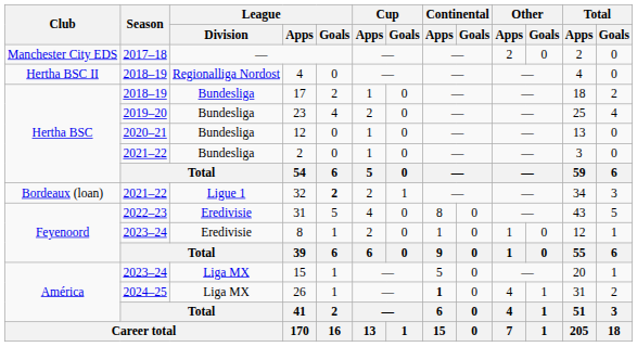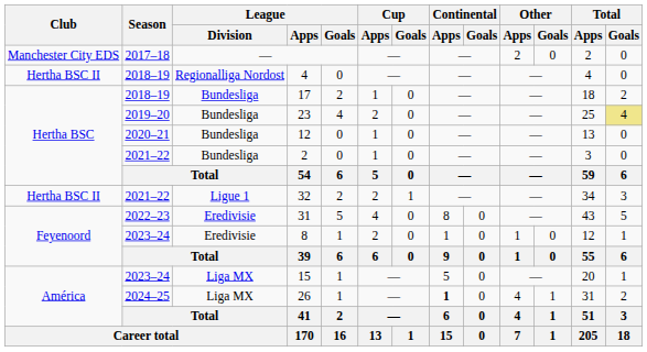 <table class="wikitable" style="text-align:center">
 <tr>
 <th rowspan="2">Club</th>
 <th rowspan="2">Season</th>
 <th colspan="3">League</th>
 <th colspan="2">Cup</th>
 <th colspan="2">Continental</th>
 <th colspan="2">Other</th>
 <th colspan="2">Total</th>
 </tr>
 <tr>
 <th>Division</th>
 <th>Apps</th>
 <th>Goals</th>
 <th>Apps</th>
 <th>Goals</th>
 <th>Apps</th>
 <th>Goals</th>
 <th>Apps</th>
 <th>Goals</th>
 <th>Apps</th>
 <th>Goals</th>
 </tr>
 <tr>
 <td><a href='#'>Manchester City EDS</a></td>
 <td><a href='#'>2017–18</a></td>
 <td colspan="3">—</td>
 <td colspan="2">—</td>
 <td colspan="2">—</td>
 <td>2</td>
 <td>0</td>
 <td>2</td>
 <td>0</td>
 </tr>
 <tr>
 <td><a href='#'>Hertha BSC II</a></td>
 <td><a href='#'>2018–19</a></td>
 <td><a href='#'>Regionalliga Nordost</a></td>
 <td>4</td>
 <td>0</td>
 <td colspan="2">—</td>
 <td colspan="2">—</td>
 <td colspan="2">—</td>
 <td>4</td>
 <td>0</td>
 </tr>
 <tr>
 <td rowspan="5"><a href='#'>Hertha BSC</a></td>
 <td><a href='#'>2018–19</a></td>
 <td><a href='#'>Bundesliga</a></td>
 <td>17</td>
 <td>2</td>
 <td>1</td>
 <td>0</td>
 <td colspan="2">—</td>
 <td colspan="2">—</td>
 <td>18</td>
 <td>2</td>
 </tr>
 <tr>
 <td><a href='#'>2019–20</a></td>
 <td>Bundesliga</td>
 <td>23</td>
 <td>4</td>
 <td>2</td>
 <td>0</td>
 <td colspan="2">—</td>
 <td colspan="2">—</td>
 <td>25</td>
-<td>4</td>
+<td style="background: khaki;">4</td>
 </tr>
 <tr>
 <td><a href='#'>2020–21</a></td>
 <td>Bundesliga</td>
 <td>12</td>
 <td>0</td>
 <td>1</td>
 <td>0</td>
 <td colspan="2">—</td>
 <td colspan="2">—</td>
 <td>13</td>
 <td>0</td>
 </tr>
 <tr>
 <td><a href='#'>2021–22</a></td>
 <td>Bundesliga</td>
 <td>2</td>
 <td>0</td>
 <td>1</td>
 <td>0</td>
 <td colspan="2">—</td>
 <td colspan="2">—</td>
 <td>3</td>
 <td>0</td>
 </tr>
 <tr>
 <th colspan="2">Total</th>
 <th>54</th>
 <th>6</th>
 <th>5</th>
 <th>0</th>
 <th colspan="2">—</th>
 <th colspan="2">—</th>
 <th>59</th>
 <th>6</th>
 </tr>
 <tr>
-<td><a href='#'>Bordeaux</a> (loan)</td>
+<td><a href='#'>Hertha BSC II</a></td>
 <td><a href='#'>2021–22</a></td>
 <td><a href='#'>Ligue 1</a></td>
 <td>32</td>
-<td><strong>2</strong></td>
+<td>2</td>
 <td>2</td>
 <td>1</td>
 <td colspan="2">—</td>
 <td colspan="2">—</td>
 <td>34</td>
 <td>3</td>
 </tr>
 <tr>
 <td rowspan="3"><a href='#'>Feyenoord</a></td>
 <td><a href='#'>2022–23</a></td>
 <td><a href='#'>Eredivisie</a></td>
 <td>31</td>
 <td>5</td>
 <td>4</td>
 <td>0</td>
 <td>8</td>
 <td>0</td>
 <td colspan="2">—</td>
 <td>43</td>
 <td>5</td>
 </tr>
 <tr>
 <td><a href='#'>2023–24</a></td>
 <td>Eredivisie</td>
 <td>8</td>
 <td>1</td>
 <td>2</td>
 <td>0</td>
 <td>1</td>
 <td>0</td>
 <td>1</td>
 <td>0</td>
 <td>12</td>
 <td>1</td>
 </tr>
 <tr>
 <th colspan="2">Total</th>
 <th>39</th>
 <th>6</th>
 <th>6</th>
 <th>0</th>
 <th>9</th>
 <th>0</th>
 <th>1</th>
 <th>0</th>
 <th>55</th>
 <th>6</th>
 </tr>
 <tr>
 <td rowspan="3"><a href='#'>América</a></td>
 <td><a href='#'>2023–24</a></td>
 <td><a href='#'>Liga MX</a></td>
 <td>15</td>
 <td>1</td>
 <td colspan="2">—</td>
 <td>5</td>
 <td>0</td>
 <td colspan="2">—</td>
 <td>20</td>
 <td>1</td>
 </tr>
 <tr>
 <td><a href='#'>2024–25</a></td>
 <td>Liga MX</td>
 <td>26</td>
 <td>1</td>
 <td colspan="2">—</td>
 <td><strong>1</strong></td>
 <td>0</td>
 <td>4</td>
 <td>1</td>
 <td>31</td>
 <td>2</td>
 </tr>
 <tr>
 <th colspan="2">Total</th>
 <th>41</th>
 <th>2</th>
 <th colspan="2">—</th>
 <th>6</th>
 <th>0</th>
 <th>4</th>
 <th>1</th>
 <th>51</th>
 <th>3</th>
 </tr>
 <tr>
 <th colspan="3">Career total</th>
 <th>170</th>
 <th>16</th>
 <th>13</th>
 <th>1</th>
 <th>15</th>
 <th>0</th>
 <th>7</th>
 <th>1</th>
 <th>205</th>
 <th>18</th>
 </tr>
 </table>
